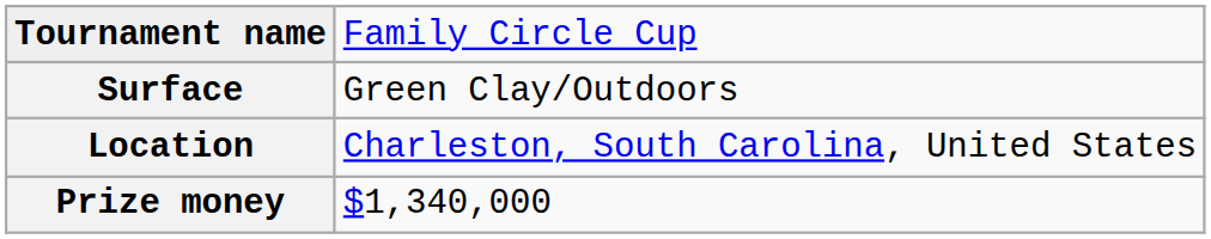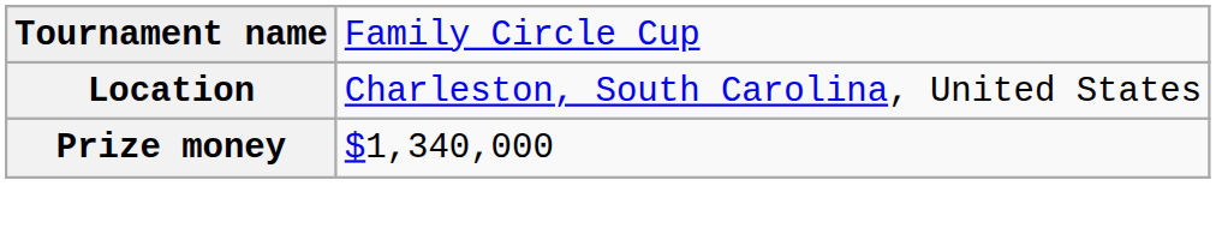 <table class="wikitable">
 <tr>
 <td bgcolor="#EFEFEF"><strong>Tournament name</strong></td>
 <td><a href='#'>Family Circle Cup</a></td>
-</tr>
-<tr>
-<th>Surface</th>
-<td>Green Clay/Outdoors</td>
 </tr>
 <tr>
 <th>Location</th>
 <td><a href='#'>Charleston, South Carolina</a>, United States</td>
 </tr>
 <tr>
 <th>Prize money</th>
 <td><a href='#'>$</a>1,340,000</td>
 </tr>
 </table>
